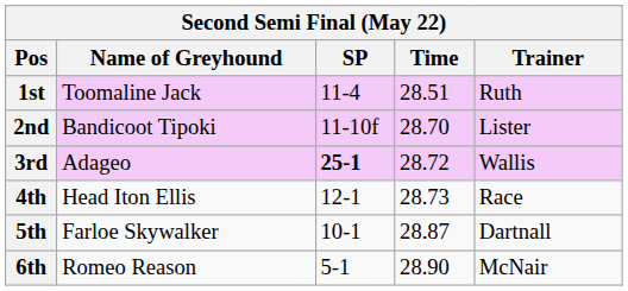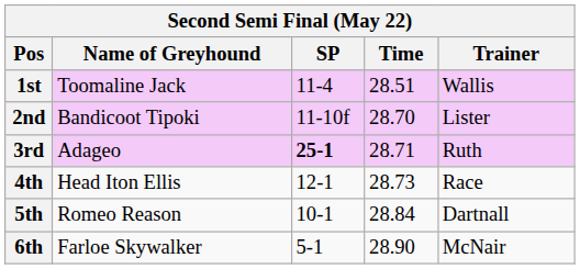 <table class="wikitable">
 <tr>
 <th colspan="6">Second Semi Final (May 22)</th>
 </tr>
 <tr>
 <th width=30>Pos</th>
 <th width=180>Name of Greyhound</th>
 <th width=50>SP</th>
 <th width=50>Time</th>
 <th width=100>Trainer</th>
 </tr>
 <tr style="background: #f4caf9;">
 <th>1st</th>
 <td>Toomaline Jack</td>
 <td>11-4</td>
 <td>28.51</td>
-<td>Ruth</td>
+<td>Wallis</td>
 </tr>
 <tr style="background: #f4caf9;">
 <th>2nd</th>
 <td>Bandicoot Tipoki</td>
 <td>11-10f</td>
 <td>28.70</td>
 <td>Lister</td>
 </tr>
 <tr style="background: #f4caf9;">
 <th>3rd</th>
 <td>Adageo</td>
 <td><strong>25-1</strong></td>
-<td>28.72</td>
-<td>Wallis</td>
+<td>28.71</td>
+<td>Ruth</td>
 </tr>
 <tr>
 <th>4th</th>
 <td>Head Iton Ellis</td>
 <td>12-1</td>
 <td>28.73</td>
 <td>Race</td>
 </tr>
 <tr>
 <th>5th</th>
-<td>Farloe Skywalker</td>
+<td>Romeo Reason</td>
 <td>10-1</td>
-<td>28.87</td>
+<td>28.84</td>
 <td>Dartnall</td>
 </tr>
 <tr>
 <th>6th</th>
-<td>Romeo Reason</td>
+<td>Farloe Skywalker</td>
 <td>5-1</td>
 <td>28.90</td>
 <td>McNair</td>
 </tr>
 </table>
